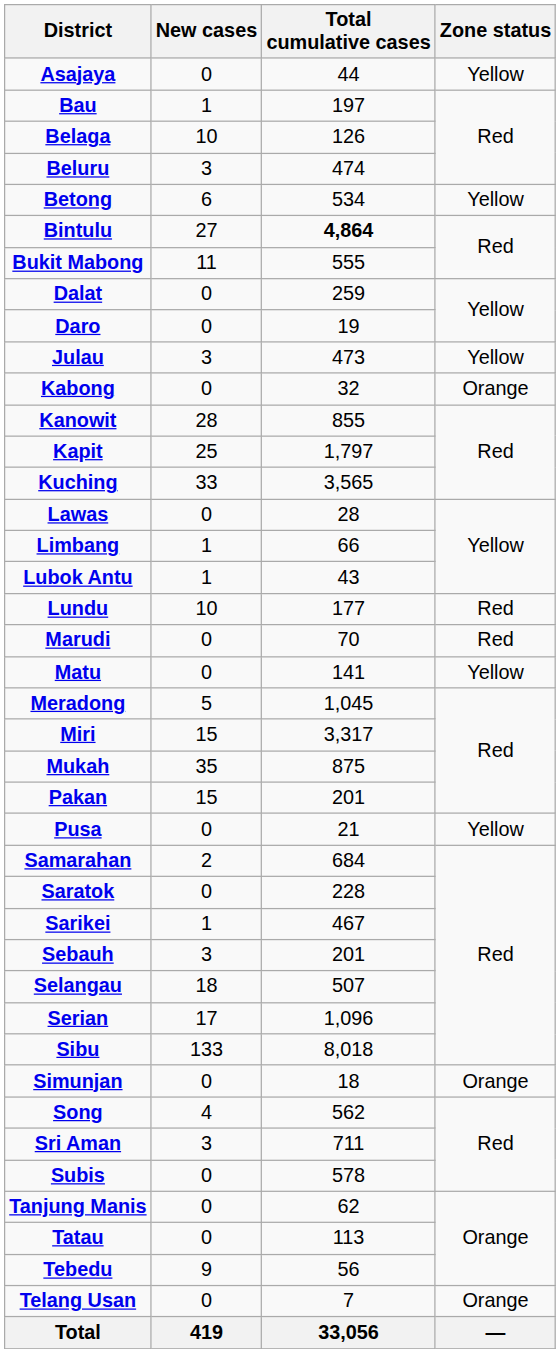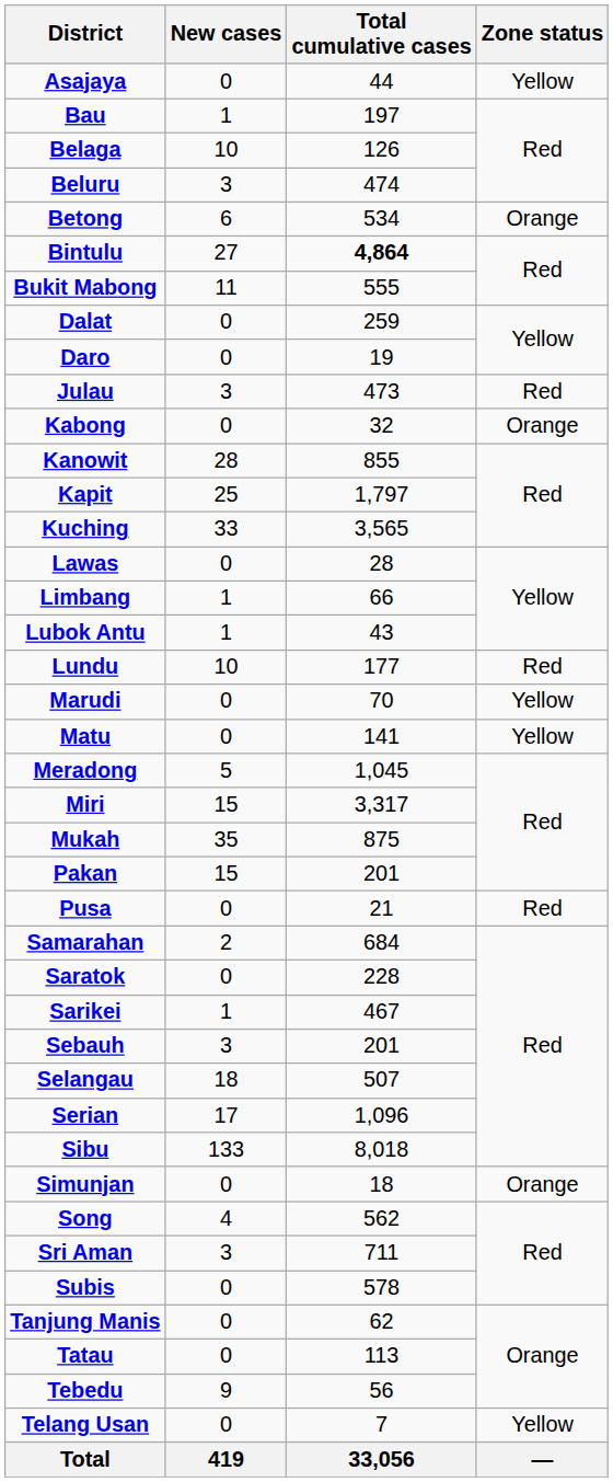 <table class="wikitable sortable" style= "text-align: center;">
 <tr>
 <th>District</th>
 <th>New cases</th>
 <th>Total<br>cumulative cases</th>
 <th>Zone status</th>
 </tr>
 <tr>
 <td><strong><a href='#'>Asajaya</a></strong></td>
 <td>0</td>
 <td>44</td>
 <td>Yellow</td>
 </tr>
 <tr>
 <td><strong><a href='#'>Bau</a></strong></td>
 <td>1</td>
 <td>197</td>
 <td rowspan="3">Red</td>
 </tr>
 <tr>
 <td><strong><a href='#'>Belaga</a></strong></td>
 <td>10</td>
 <td>126</td>
 </tr>
 <tr>
 <td><strong><a href='#'>Beluru</a></strong></td>
 <td>3</td>
 <td>474</td>
 </tr>
 <tr>
 <td><strong><a href='#'>Betong</a></strong></td>
 <td>6</td>
 <td>534</td>
-<td>Yellow</td>
+<td>Orange</td>
 </tr>
 <tr>
 <td><strong><a href='#'>Bintulu</a></strong></td>
 <td>27</td>
 <td><strong>4,864</strong></td>
 <td rowspan="2">Red</td>
 </tr>
 <tr>
 <td><strong><a href='#'>Bukit Mabong</a></strong></td>
 <td>11</td>
 <td>555</td>
 </tr>
 <tr>
 <td><strong><a href='#'>Dalat</a></strong></td>
 <td>0</td>
 <td>259</td>
 <td rowspan="2">Yellow</td>
 </tr>
 <tr>
 <td><strong><a href='#'>Daro</a></strong></td>
 <td>0</td>
 <td>19</td>
 </tr>
 <tr>
 <td><strong><a href='#'>Julau</a></strong></td>
 <td>3</td>
 <td>473</td>
-<td>Yellow</td>
+<td>Red</td>
 </tr>
 <tr>
 <td><strong><a href='#'>Kabong</a></strong></td>
 <td>0</td>
 <td>32</td>
 <td>Orange</td>
 </tr>
 <tr>
 <td><strong><a href='#'>Kanowit</a></strong></td>
 <td>28</td>
 <td>855</td>
 <td rowspan="3">Red</td>
 </tr>
 <tr>
 <td><strong><a href='#'>Kapit</a></strong></td>
 <td>25</td>
 <td>1,797</td>
 </tr>
 <tr>
 <td><strong><a href='#'>Kuching</a></strong></td>
 <td>33</td>
 <td>3,565</td>
 </tr>
 <tr>
 <td><strong><a href='#'>Lawas</a></strong></td>
 <td>0</td>
 <td>28</td>
 <td rowspan="3">Yellow</td>
 </tr>
 <tr>
 <td><strong><a href='#'>Limbang</a></strong></td>
 <td>1</td>
 <td>66</td>
 </tr>
 <tr>
 <td><strong><a href='#'>Lubok Antu</a></strong></td>
 <td>1</td>
 <td>43</td>
 </tr>
 <tr>
 <td><strong><a href='#'>Lundu</a></strong></td>
 <td>10</td>
 <td>177</td>
 <td>Red</td>
 </tr>
 <tr>
 <td><strong><a href='#'>Marudi</a></strong></td>
 <td>0</td>
 <td>70</td>
-<td>Red</td>
+<td>Yellow</td>
 </tr>
 <tr>
 <td><strong><a href='#'>Matu</a></strong></td>
 <td>0</td>
 <td>141</td>
 <td>Yellow</td>
 </tr>
 <tr>
 <td><strong><a href='#'>Meradong</a></strong></td>
 <td>5</td>
 <td>1,045</td>
 <td rowspan="4">Red</td>
 </tr>
 <tr>
 <td><strong><a href='#'>Miri</a></strong></td>
 <td>15</td>
 <td>3,317</td>
 </tr>
 <tr>
 <td><strong><a href='#'>Mukah</a></strong></td>
 <td>35</td>
 <td>875</td>
 </tr>
 <tr>
 <td><strong><a href='#'>Pakan</a></strong></td>
 <td>15</td>
 <td>201</td>
 </tr>
 <tr>
 <td><strong><a href='#'>Pusa</a></strong></td>
 <td>0</td>
 <td>21</td>
-<td>Yellow</td>
+<td>Red</td>
 </tr>
 <tr>
 <td><strong><a href='#'>Samarahan</a></strong></td>
 <td>2</td>
 <td>684</td>
 <td rowspan="7">Red</td>
 </tr>
 <tr>
 <td><strong><a href='#'>Saratok</a></strong></td>
 <td>0</td>
 <td>228</td>
 </tr>
 <tr>
 <td><strong><a href='#'>Sarikei</a></strong></td>
 <td>1</td>
 <td>467</td>
 </tr>
 <tr>
 <td><strong><a href='#'>Sebauh</a></strong></td>
 <td>3</td>
 <td>201</td>
 </tr>
 <tr>
 <td><strong><a href='#'>Selangau</a></strong></td>
 <td>18</td>
 <td>507</td>
 </tr>
 <tr>
 <td><strong><a href='#'>Serian</a></strong></td>
 <td>17</td>
 <td>1,096</td>
 </tr>
 <tr>
 <td><strong><a href='#'>Sibu</a></strong></td>
 <td>133</td>
 <td>8,018</td>
 </tr>
 <tr>
 <td><strong><a href='#'>Simunjan</a></strong></td>
 <td>0</td>
 <td>18</td>
 <td>Orange</td>
 </tr>
 <tr>
 <td><strong><a href='#'>Song</a></strong></td>
 <td>4</td>
 <td>562</td>
 <td rowspan="3">Red</td>
 </tr>
 <tr>
 <td><strong><a href='#'>Sri Aman</a></strong></td>
 <td>3</td>
 <td>711</td>
 </tr>
 <tr>
 <td><strong><a href='#'>Subis</a></strong></td>
 <td>0</td>
 <td>578</td>
 </tr>
 <tr>
 <td><strong><a href='#'>Tanjung Manis</a></strong></td>
 <td>0</td>
 <td>62</td>
 <td rowspan="3">Orange</td>
 </tr>
 <tr>
 <td><strong><a href='#'>Tatau</a></strong></td>
 <td>0</td>
 <td>113</td>
 </tr>
 <tr>
 <td><strong><a href='#'>Tebedu</a></strong></td>
 <td>9</td>
 <td>56</td>
 </tr>
 <tr>
 <td><strong><a href='#'>Telang Usan</a></strong></td>
 <td>0</td>
 <td>7</td>
-<td>Orange</td>
+<td>Yellow</td>
 </tr>
 <tr>
 <th><strong>Total</strong></th>
 <th>419</th>
 <th>33,056</th>
 <th>—</th>
 </tr>
 </table>
